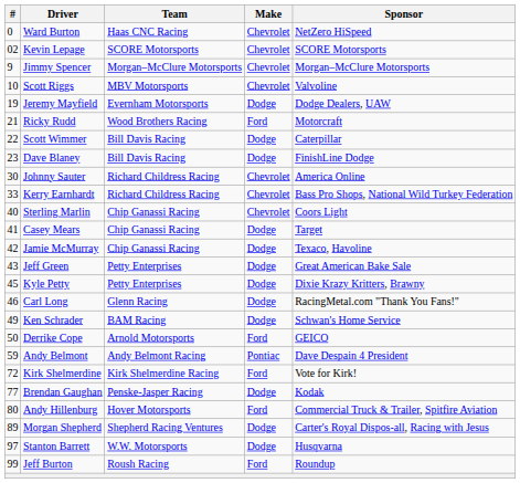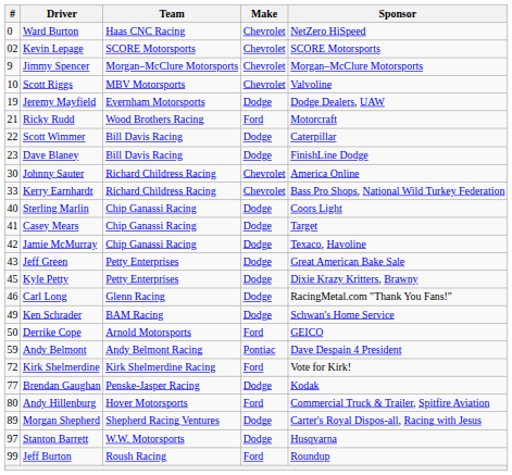 <table class="wikitable" style="font-size:95%">
 <tr>
 <th>#</th>
 <th>Driver</th>
 <th>Team</th>
 <th>Make</th>
 <th>Sponsor</th>
 </tr>
 <tr>
 <td>0</td>
 <td><a href='#'>Ward Burton</a></td>
 <td><a href='#'>Haas CNC Racing</a></td>
 <td><a href='#'>Chevrolet</a></td>
 <td><a href='#'>NetZero HiSpeed</a></td>
 </tr>
 <tr>
 <td>02</td>
 <td><a href='#'>Kevin Lepage</a></td>
 <td><a href='#'>SCORE Motorsports</a></td>
 <td><a href='#'>Chevrolet</a></td>
 <td><a href='#'>SCORE Motorsports</a></td>
 </tr>
 <tr>
 <td>9</td>
 <td><a href='#'>Jimmy Spencer</a></td>
 <td><a href='#'>Morgan–McClure Motorsports</a></td>
 <td><a href='#'>Chevrolet</a></td>
 <td><a href='#'>Morgan–McClure Motorsports</a></td>
 </tr>
 <tr>
 <td>10</td>
 <td><a href='#'>Scott Riggs</a></td>
 <td><a href='#'>MBV Motorsports</a></td>
 <td><a href='#'>Chevrolet</a></td>
 <td><a href='#'>Valvoline</a></td>
 </tr>
 <tr>
 <td>19</td>
 <td><a href='#'>Jeremy Mayfield</a></td>
 <td><a href='#'>Evernham Motorsports</a></td>
 <td><a href='#'>Dodge</a></td>
 <td><a href='#'>Dodge Dealers</a>, <a href='#'>UAW</a></td>
 </tr>
 <tr>
 <td>21</td>
 <td><a href='#'>Ricky Rudd</a></td>
 <td><a href='#'>Wood Brothers Racing</a></td>
 <td><a href='#'>Ford</a></td>
 <td><a href='#'>Motorcraft</a></td>
 </tr>
 <tr>
 <td>22</td>
 <td><a href='#'>Scott Wimmer</a></td>
 <td><a href='#'>Bill Davis Racing</a></td>
 <td><a href='#'>Dodge</a></td>
 <td><a href='#'>Caterpillar</a></td>
 </tr>
 <tr>
 <td>23</td>
 <td><a href='#'>Dave Blaney</a></td>
 <td><a href='#'>Bill Davis Racing</a></td>
 <td><a href='#'>Dodge</a></td>
 <td><a href='#'>FinishLine Dodge</a></td>
 </tr>
 <tr>
 <td>30</td>
 <td><a href='#'>Johnny Sauter</a></td>
 <td><a href='#'>Richard Childress Racing</a></td>
 <td><a href='#'>Chevrolet</a></td>
 <td><a href='#'>America Online</a></td>
 </tr>
 <tr>
 <td>33</td>
 <td><a href='#'>Kerry Earnhardt</a></td>
 <td><a href='#'>Richard Childress Racing</a></td>
 <td><a href='#'>Chevrolet</a></td>
 <td><a href='#'>Bass Pro Shops</a>, <a href='#'>National Wild Turkey Federation</a></td>
 </tr>
 <tr>
 <td>40</td>
 <td><a href='#'>Sterling Marlin</a></td>
 <td><a href='#'>Chip Ganassi Racing</a></td>
-<td><a href='#'>Chevrolet</a></td>
+<td><a href='#'>Dodge</a></td>
 <td><a href='#'>Coors Light</a></td>
 </tr>
 <tr>
 <td>41</td>
 <td><a href='#'>Casey Mears</a></td>
 <td><a href='#'>Chip Ganassi Racing</a></td>
 <td><a href='#'>Dodge</a></td>
 <td><a href='#'>Target</a></td>
 </tr>
 <tr>
 <td>42</td>
 <td><a href='#'>Jamie McMurray</a></td>
 <td><a href='#'>Chip Ganassi Racing</a></td>
 <td><a href='#'>Dodge</a></td>
 <td><a href='#'>Texaco</a>, <a href='#'>Havoline</a></td>
 </tr>
 <tr>
 <td>43</td>
 <td><a href='#'>Jeff Green</a></td>
 <td><a href='#'>Petty Enterprises</a></td>
 <td><a href='#'>Dodge</a></td>
 <td><a href='#'>Great American Bake Sale</a></td>
 </tr>
 <tr>
 <td>45</td>
 <td><a href='#'>Kyle Petty</a></td>
 <td><a href='#'>Petty Enterprises</a></td>
 <td><a href='#'>Dodge</a></td>
 <td><a href='#'>Dixie Krazy Kritters</a>, <a href='#'>Brawny</a></td>
 </tr>
 <tr>
 <td>46</td>
 <td><a href='#'>Carl Long</a></td>
 <td><a href='#'>Glenn Racing</a></td>
 <td><a href='#'>Dodge</a></td>
 <td>RacingMetal.com "Thank You Fans!"</td>
 </tr>
 <tr>
 <td>49</td>
 <td><a href='#'>Ken Schrader</a></td>
 <td><a href='#'>BAM Racing</a></td>
 <td><a href='#'>Dodge</a></td>
 <td><a href='#'>Schwan's Home Service</a></td>
 </tr>
 <tr>
 <td>50</td>
 <td><a href='#'>Derrike Cope</a></td>
 <td><a href='#'>Arnold Motorsports</a></td>
 <td><a href='#'>Ford</a></td>
 <td><a href='#'>GEICO</a></td>
 </tr>
 <tr>
 <td>59</td>
 <td><a href='#'>Andy Belmont</a></td>
 <td><a href='#'>Andy Belmont Racing</a></td>
 <td><a href='#'>Pontiac</a></td>
 <td><a href='#'>Dave Despain 4 President</a></td>
 </tr>
 <tr>
 <td>72</td>
 <td><a href='#'>Kirk Shelmerdine</a></td>
 <td><a href='#'>Kirk Shelmerdine Racing</a></td>
 <td><a href='#'>Ford</a></td>
 <td>Vote for Kirk!</td>
 </tr>
 <tr>
 <td>77</td>
 <td><a href='#'>Brendan Gaughan</a></td>
 <td><a href='#'>Penske-Jasper Racing</a></td>
 <td><a href='#'>Dodge</a></td>
 <td><a href='#'>Kodak</a></td>
 </tr>
 <tr>
 <td>80</td>
 <td><a href='#'>Andy Hillenburg</a></td>
 <td><a href='#'>Hover Motorsports</a></td>
 <td><a href='#'>Ford</a></td>
 <td><a href='#'>Commercial Truck & Trailer</a>, <a href='#'>Spitfire Aviation</a></td>
 </tr>
 <tr>
 <td>89</td>
 <td><a href='#'>Morgan Shepherd</a></td>
 <td><a href='#'>Shepherd Racing Ventures</a></td>
 <td><a href='#'>Dodge</a></td>
 <td><a href='#'>Carter's Royal Dispos-all</a>, <a href='#'>Racing with Jesus</a></td>
 </tr>
 <tr>
 <td>97</td>
 <td><a href='#'>Stanton Barrett</a></td>
 <td><a href='#'>W.W. Motorsports</a></td>
 <td><a href='#'>Dodge</a></td>
 <td><a href='#'>Husqvarna</a></td>
 </tr>
 <tr>
 <td>99</td>
 <td><a href='#'>Jeff Burton</a></td>
 <td><a href='#'>Roush Racing</a></td>
 <td><a href='#'>Ford</a></td>
 <td><a href='#'>Roundup</a></td>
 </tr>
 <tr>
 <th colspan="5"></th>
 </tr>
 </table>
